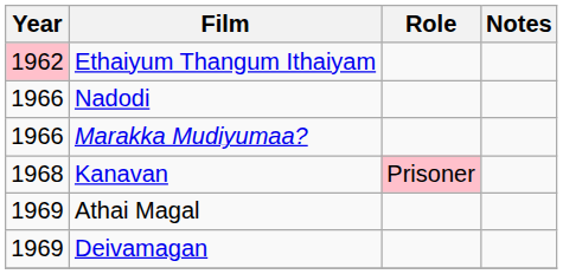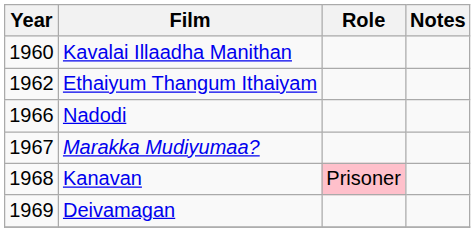 <table class="wikitable sortable">
 <tr>
 <th>Year</th>
 <th>Film</th>
 <th>Role</th>
 <th>Notes</th>
 </tr>
 <tr>
-<td style="background: pink;">1962</td>
+<td>1960</td>
+<td><a href='#'>Kavalai Illaadha Manithan</a></td>
+<td></td>
+<td></td>
+</tr>
+<tr>
+<td>1962</td>
 <td><a href='#'>Ethaiyum Thangum Ithaiyam</a></td>
 <td></td>
 <td></td>
 </tr>
 <tr>
 <td>1966</td>
 <td><a href='#'>Nadodi</a></td>
 <td></td>
 <td></td>
 </tr>
 <tr>
-<td>1966</td>
+<td>1967</td>
 <td><em><a href='#'>Marakka Mudiyumaa?</a></em></td>
 <td></td>
 <td></td>
 </tr>
 <tr>
 <td>1968</td>
 <td><a href='#'>Kanavan</a></td>
 <td style="background: pink;">Prisoner</td>
 <td></td>
 </tr>
 <tr>
 <td>1969</td>
-<td>Athai Magal</td>
-<td></td>
-<td></td>
-</tr>
-<tr>
-<td>1969</td>
 <td><a href='#'>Deivamagan</a></td>
 <td></td>
 <td></td>
 </tr>
 <tr>
 </tr>
 </table>
